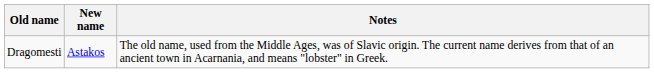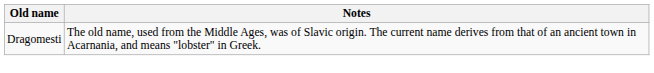 <table class="wikitable" style="margin: 1em auto 1em auto;">
 <tr>
 <th scope="col">Old name</th>
-<th scope="col">New name</th>
 <th scope="col">Notes</th>
 </tr>
 <tr>
 <td>Dragomesti</td>
-<td><a href='#'>Astakos</a></td>
 <td>The old name, used from the Middle Ages, was of Slavic origin. The current name derives from that of an ancient town in Acarnania, and means "lobster" in Greek.</td>
 </tr>
 </table>
